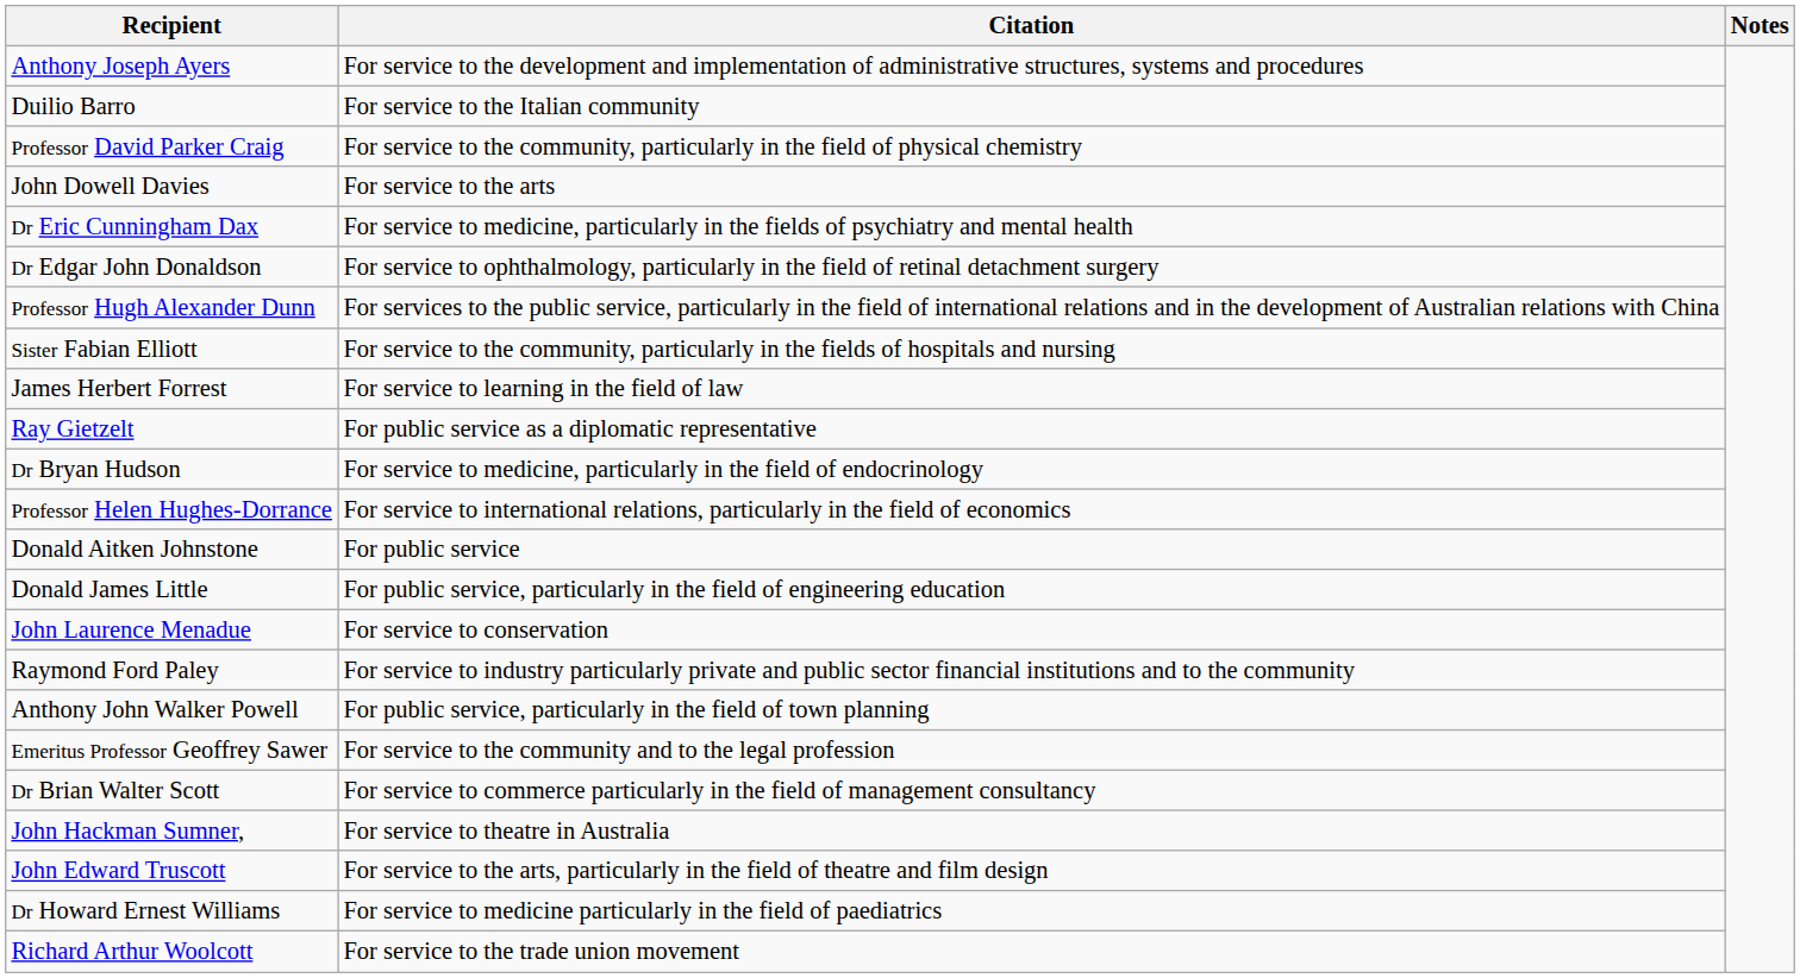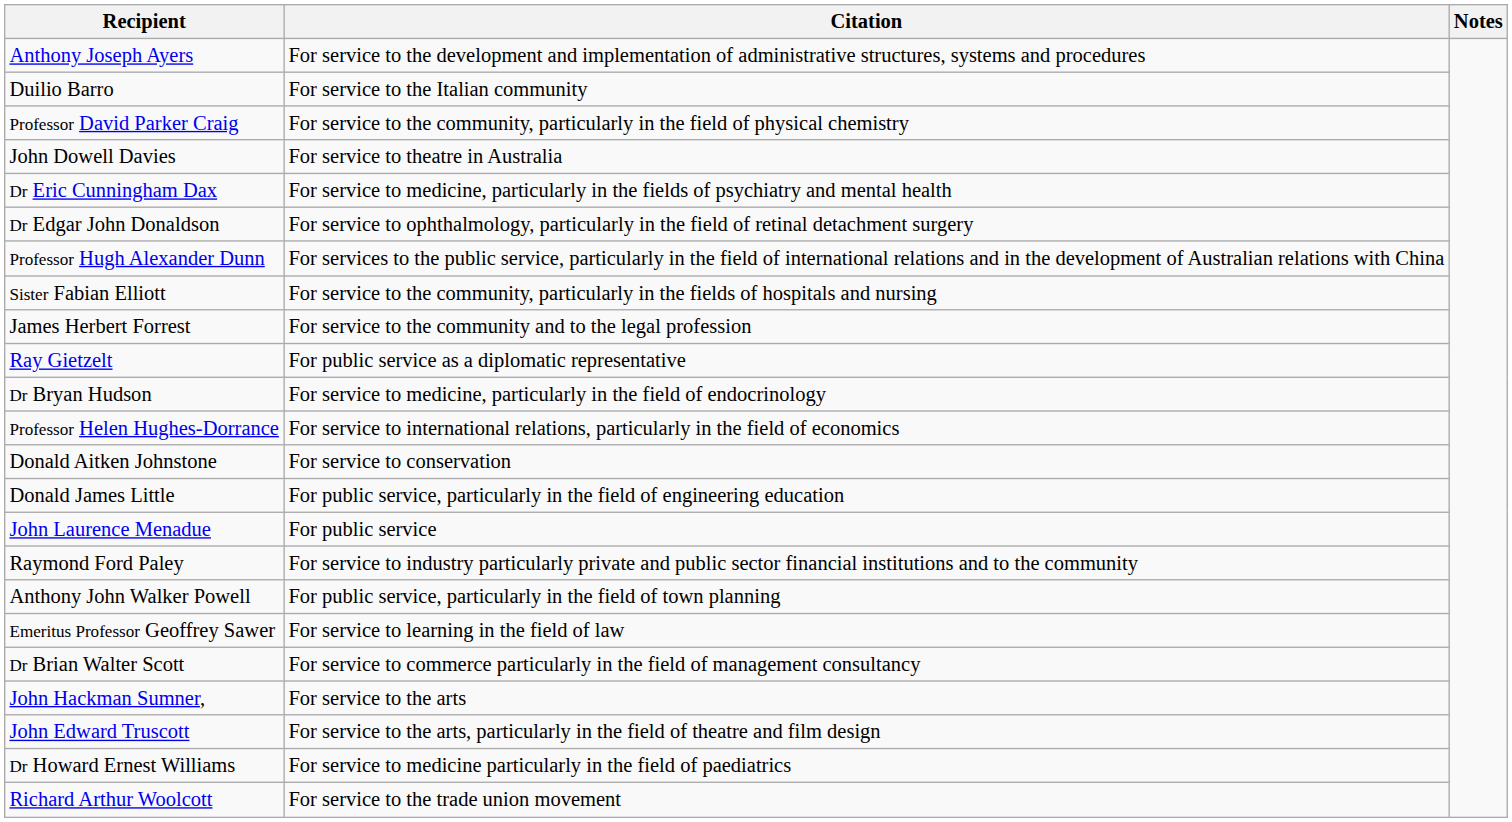 <table class="wikitable" style="font-size:95%;">
 <tr>
 <th>Recipient</th>
 <th>Citation</th>
 <th>Notes</th>
 </tr>
 <tr>
 <td><a href='#'>Anthony Joseph Ayers</a></td>
 <td>For service to the development and implementation of administrative structures, systems and procedures</td>
 <td rowspan="23"></td>
 </tr>
 <tr>
 <td>Duilio Barro</td>
 <td>For service to the Italian community</td>
 </tr>
 <tr>
 <td><small>Professor</small> <a href='#'>David Parker Craig</a></td>
 <td>For service to the community, particularly in the field of physical chemistry</td>
 </tr>
 <tr>
 <td>John Dowell Davies</td>
-<td>For service to the arts</td>
+<td>For service to theatre in Australia</td>
 </tr>
 <tr>
 <td><small>Dr</small> <a href='#'>Eric Cunningham Dax</a></td>
 <td>For service to medicine, particularly in the fields of psychiatry and mental health</td>
 </tr>
 <tr>
 <td><small>Dr</small> Edgar John Donaldson</td>
 <td>For service to ophthalmology, particularly in the field of retinal detachment surgery</td>
 </tr>
 <tr>
 <td><small>Professor</small> <a href='#'>Hugh Alexander Dunn</a></td>
 <td>For services to the public service, particularly in the field of international relations and in the development of Australian relations with China</td>
 </tr>
 <tr>
 <td><small>Sister</small> Fabian Elliott</td>
 <td>For service to the community, particularly in the fields of hospitals and nursing</td>
 </tr>
 <tr>
 <td>James Herbert Forrest</td>
-<td>For service to learning in the field of law</td>
+<td>For service to the community and to the legal profession</td>
 </tr>
 <tr>
 <td><a href='#'>Ray Gietzelt</a></td>
 <td>For public service as a diplomatic representative</td>
 </tr>
 <tr>
 <td><small>Dr</small> Bryan Hudson</td>
 <td>For service to medicine, particularly in the field of endocrinology</td>
 </tr>
 <tr>
 <td><small>Professor</small> <a href='#'>Helen Hughes-Dorrance</a></td>
 <td>For service to international relations, particularly in the field of economics</td>
 </tr>
 <tr>
 <td>Donald Aitken Johnstone</td>
-<td>For public service</td>
+<td>For service to conservation</td>
 </tr>
 <tr>
 <td>Donald James Little</td>
 <td>For public service, particularly in the field of engineering education</td>
 </tr>
 <tr>
 <td><a href='#'>John Laurence Menadue</a></td>
-<td>For service to conservation</td>
+<td>For public service</td>
 </tr>
 <tr>
 <td>Raymond Ford Paley</td>
 <td>For service to industry particularly private and public sector financial institutions and to the community</td>
 </tr>
 <tr>
 <td>Anthony John Walker Powell</td>
 <td>For public service, particularly in the field of town planning</td>
 </tr>
 <tr>
 <td><small>Emeritus Professor</small> Geoffrey Sawer</td>
-<td>For service to the community and to the legal profession</td>
+<td>For service to learning in the field of law</td>
 </tr>
 <tr>
 <td><small>Dr</small> Brian Walter Scott</td>
 <td>For service to commerce particularly in the field of management consultancy</td>
 </tr>
 <tr>
 <td><a href='#'>John Hackman Sumner</a>, </td>
-<td>For service to theatre in Australia</td>
+<td>For service to the arts</td>
 </tr>
 <tr>
 <td><a href='#'>John Edward Truscott</a></td>
 <td>For service to the arts, particularly in the field of theatre and film design</td>
 </tr>
 <tr>
 <td><small>Dr</small> Howard Ernest Williams</td>
 <td>For service to medicine particularly in the field of paediatrics</td>
 </tr>
 <tr>
 <td><a href='#'>Richard Arthur Woolcott</a></td>
 <td>For service to the trade union movement</td>
 </tr>
 </table>
